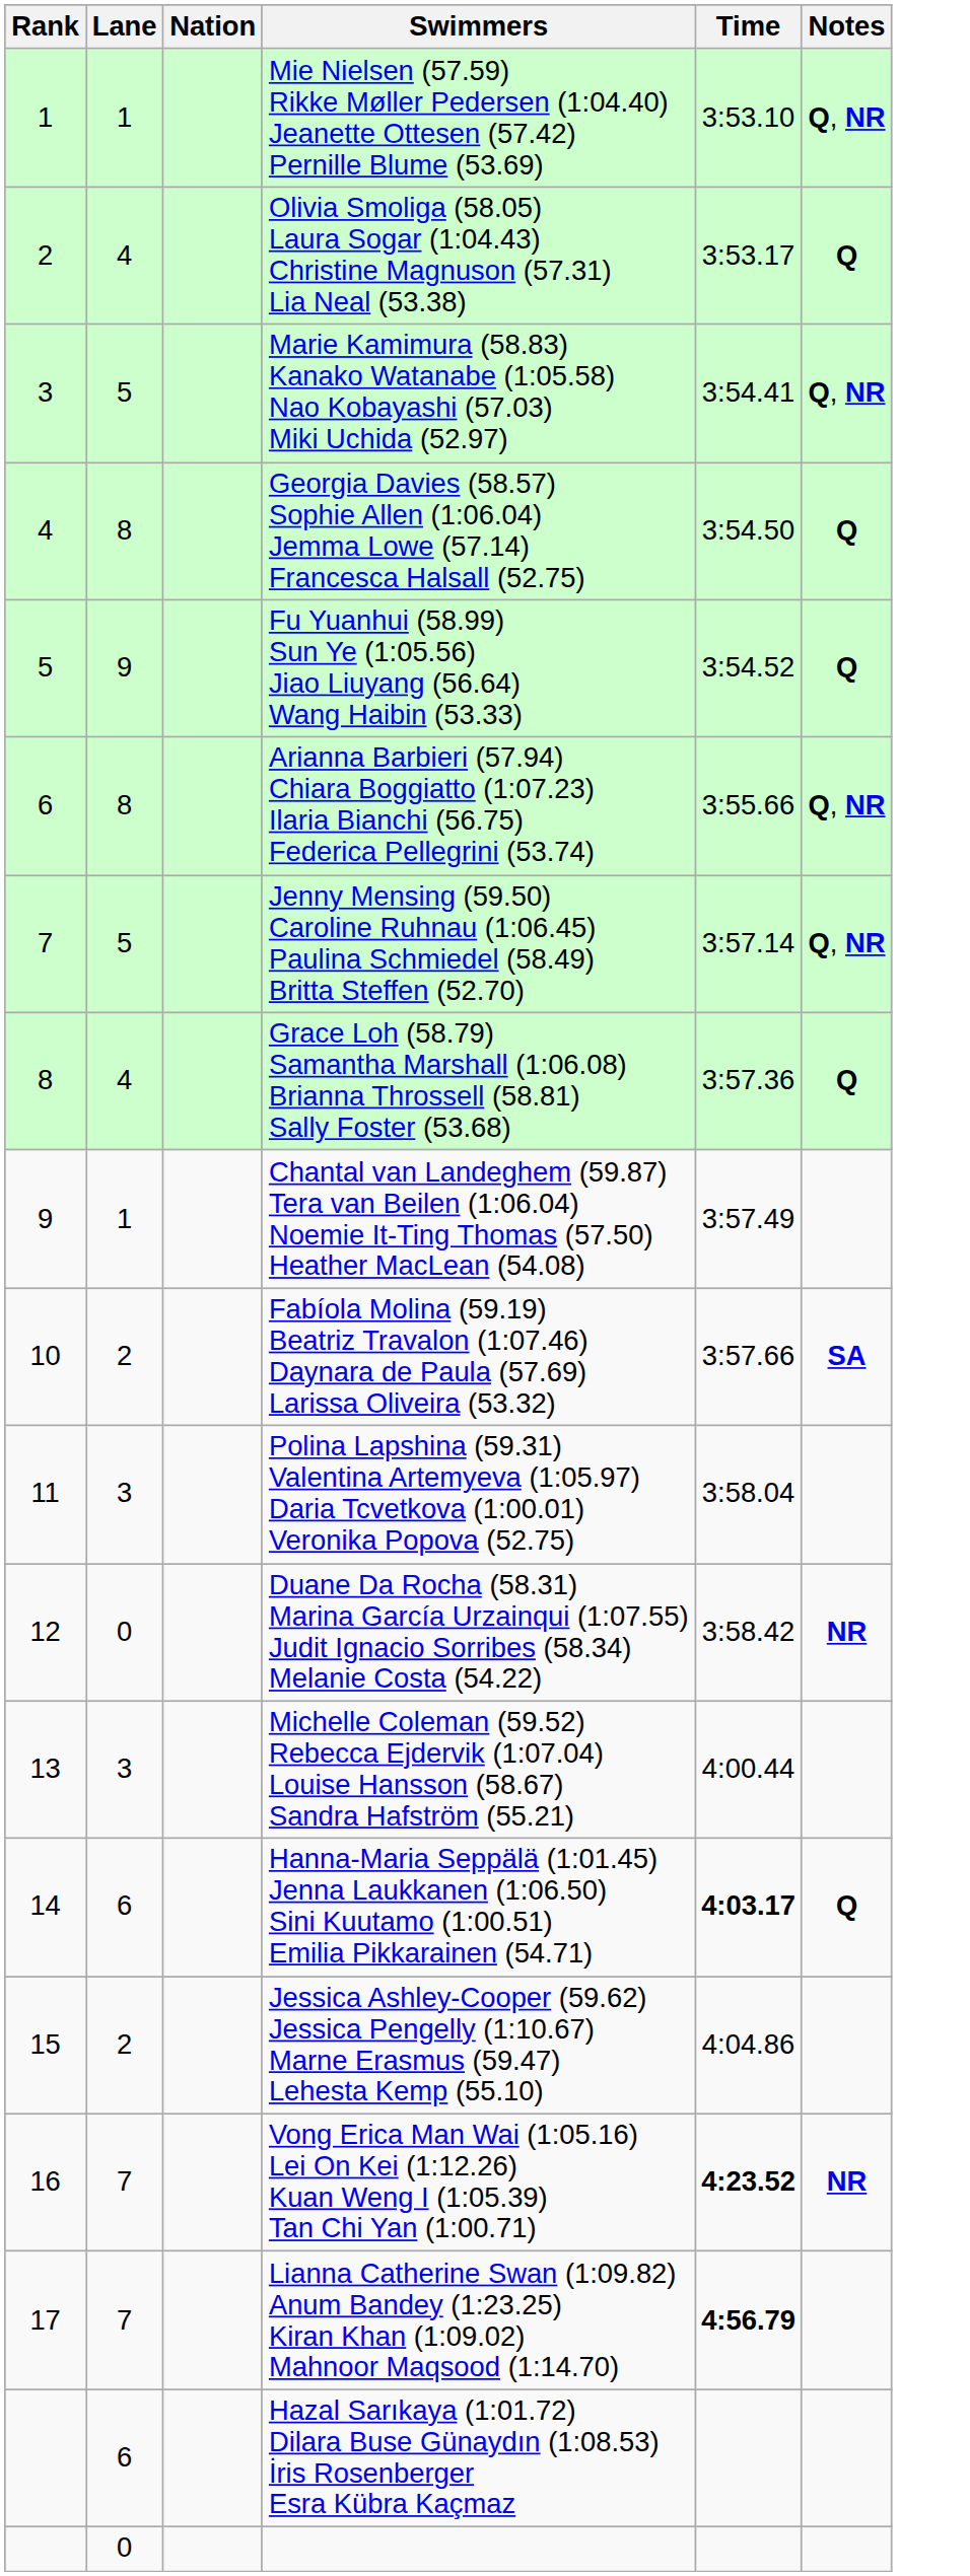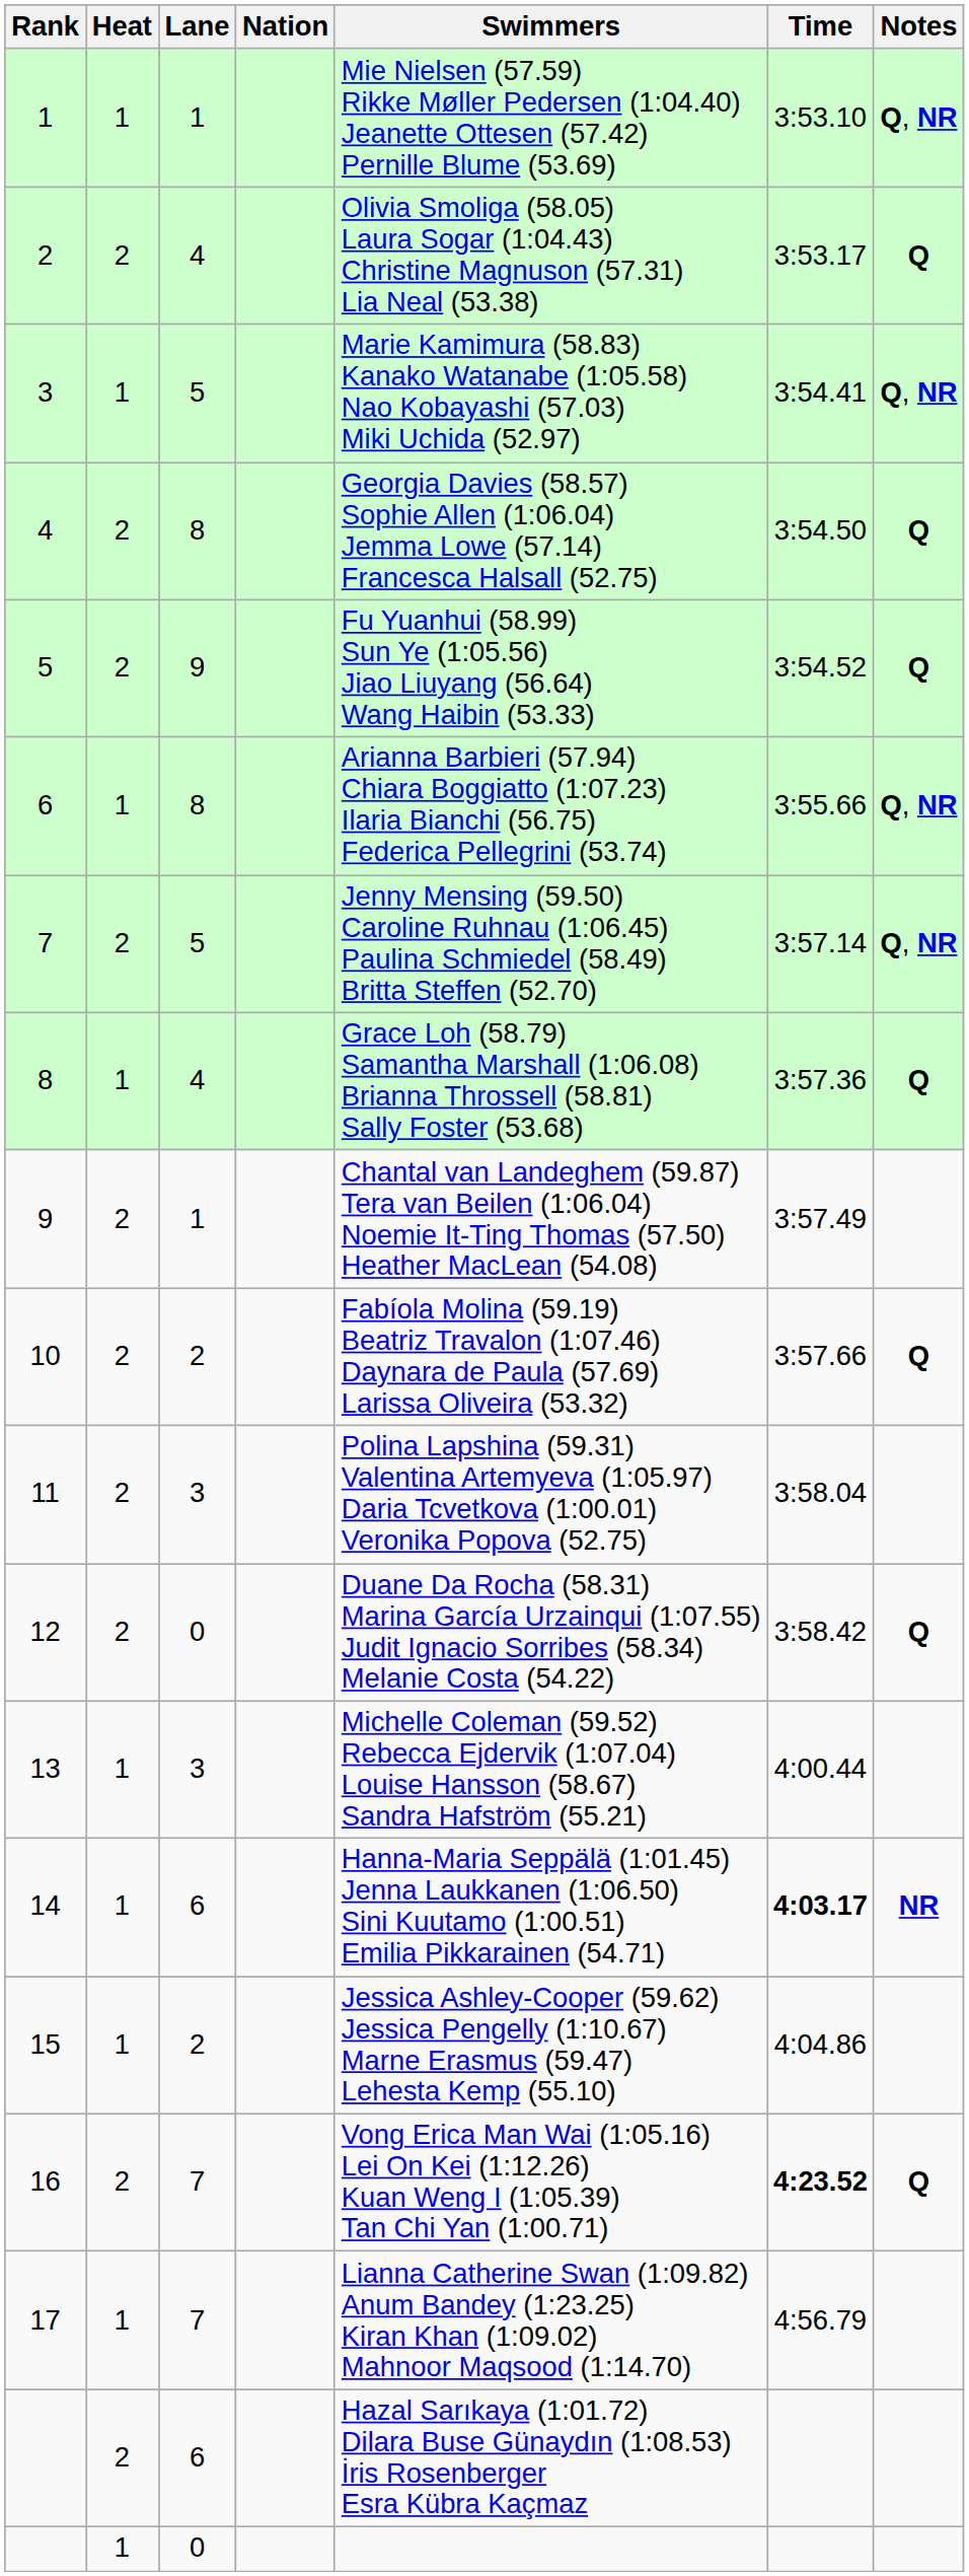 <table class="wikitable sortable" style="text-align:center">
 <tr>
 <th>Rank</th>
+<th>Heat</th>
 <th>Lane</th>
 <th>Nation</th>
 <th>Swimmers</th>
 <th>Time</th>
 <th>Notes</th>
 </tr>
 <tr bgcolor=ccffcc>
 <td>1</td>
 <td>1</td>
+<td>1</td>
 <td align=left></td>
 <td align=left><a href='#'>Mie Nielsen</a> (57.59)<br><a href='#'>Rikke Møller Pedersen</a> (1:04.40)<br><a href='#'>Jeanette Ottesen</a> (57.42)<br><a href='#'>Pernille Blume</a> (53.69)</td>
 <td>3:53.10</td>
 <td><strong>Q</strong>, <strong><a href='#'>NR</a></strong></td>
 </tr>
 <tr bgcolor=ccffcc>
+<td>2</td>
 <td>2</td>
 <td>4</td>
 <td align=left></td>
 <td align=left><a href='#'>Olivia Smoliga</a> (58.05)<br><a href='#'>Laura Sogar</a> (1:04.43)<br><a href='#'>Christine Magnuson</a> (57.31)<br><a href='#'>Lia Neal</a> (53.38)</td>
 <td>3:53.17</td>
 <td><strong>Q</strong></td>
 </tr>
 <tr bgcolor=ccffcc>
 <td>3</td>
+<td>1</td>
 <td>5</td>
 <td align=left></td>
 <td align=left><a href='#'>Marie Kamimura</a> (58.83)<br><a href='#'>Kanako Watanabe</a> (1:05.58)<br><a href='#'>Nao Kobayashi</a> (57.03)<br><a href='#'>Miki Uchida</a> (52.97)</td>
 <td>3:54.41</td>
 <td><strong>Q</strong>, <strong><a href='#'>NR</a></strong></td>
 </tr>
 <tr bgcolor=ccffcc>
 <td>4</td>
+<td>2</td>
 <td>8</td>
 <td align=left></td>
 <td align=left><a href='#'>Georgia Davies</a> (58.57)<br><a href='#'>Sophie Allen</a> (1:06.04)<br><a href='#'>Jemma Lowe</a> (57.14)<br><a href='#'>Francesca Halsall</a> (52.75)</td>
 <td>3:54.50</td>
 <td><strong>Q</strong></td>
 </tr>
 <tr bgcolor=ccffcc>
 <td>5</td>
+<td>2</td>
 <td>9</td>
 <td align=left></td>
 <td align=left><a href='#'>Fu Yuanhui</a> (58.99)<br><a href='#'>Sun Ye</a> (1:05.56)<br><a href='#'>Jiao Liuyang</a> (56.64)<br><a href='#'>Wang Haibin</a> (53.33)</td>
 <td>3:54.52</td>
 <td><strong>Q</strong></td>
 </tr>
 <tr bgcolor=ccffcc>
 <td>6</td>
+<td>1</td>
 <td>8</td>
 <td align=left></td>
 <td align=left><a href='#'>Arianna Barbieri</a> (57.94)<br><a href='#'>Chiara Boggiatto</a> (1:07.23)<br><a href='#'>Ilaria Bianchi</a> (56.75)<br><a href='#'>Federica Pellegrini</a> (53.74)</td>
 <td>3:55.66</td>
 <td><strong>Q</strong>, <strong><a href='#'>NR</a></strong></td>
 </tr>
 <tr bgcolor=ccffcc>
 <td>7</td>
+<td>2</td>
 <td>5</td>
 <td align=left></td>
 <td align=left><a href='#'>Jenny Mensing</a> (59.50)<br><a href='#'>Caroline Ruhnau</a> (1:06.45)<br><a href='#'>Paulina Schmiedel</a> (58.49)<br><a href='#'>Britta Steffen</a> (52.70)</td>
 <td>3:57.14</td>
 <td><strong>Q</strong>, <strong><a href='#'>NR</a></strong></td>
 </tr>
 <tr bgcolor=ccffcc>
 <td>8</td>
+<td>1</td>
 <td>4</td>
 <td align=left></td>
 <td align=left><a href='#'>Grace Loh</a> (58.79)<br><a href='#'>Samantha Marshall</a> (1:06.08)<br><a href='#'>Brianna Throssell</a> (58.81)<br><a href='#'>Sally Foster</a> (53.68)</td>
 <td>3:57.36</td>
 <td><strong>Q</strong></td>
 </tr>
 <tr>
 <td>9</td>
+<td>2</td>
 <td>1</td>
 <td align=left></td>
 <td align=left><a href='#'>Chantal van Landeghem</a> (59.87)<br><a href='#'>Tera van Beilen</a> (1:06.04)<br><a href='#'>Noemie It-Ting Thomas</a> (57.50)<br><a href='#'>Heather MacLean</a> (54.08)</td>
 <td>3:57.49</td>
 <td></td>
 </tr>
 <tr>
 <td>10</td>
 <td>2</td>
+<td>2</td>
 <td align=left></td>
 <td align=left><a href='#'>Fabíola Molina</a> (59.19)<br><a href='#'>Beatriz Travalon</a> (1:07.46)<br><a href='#'>Daynara de Paula</a> (57.69)<br><a href='#'>Larissa Oliveira</a> (53.32)</td>
 <td>3:57.66</td>
-<td><strong><a href='#'>SA</a></strong></td>
+<td><strong>Q</strong></td>
 </tr>
 <tr>
 <td>11</td>
+<td>2</td>
 <td>3</td>
 <td align=left></td>
 <td align=left><a href='#'>Polina Lapshina</a> (59.31)<br><a href='#'>Valentina Artemyeva</a> (1:05.97)<br><a href='#'>Daria Tcvetkova</a> (1:00.01)<br><a href='#'>Veronika Popova</a> (52.75)</td>
 <td>3:58.04</td>
 <td></td>
 </tr>
 <tr>
 <td>12</td>
+<td>2</td>
 <td>0</td>
 <td align=left></td>
 <td align=left><a href='#'>Duane Da Rocha</a> (58.31)<br><a href='#'>Marina García Urzainqui</a> (1:07.55)<br><a href='#'>Judit Ignacio Sorribes</a> (58.34)<br><a href='#'>Melanie Costa</a> (54.22)</td>
 <td>3:58.42</td>
-<td><strong><a href='#'>NR</a></strong></td>
+<td><strong>Q</strong></td>
 </tr>
 <tr>
 <td>13</td>
+<td>1</td>
 <td>3</td>
 <td align=left></td>
 <td align=left><a href='#'>Michelle Coleman</a> (59.52)<br><a href='#'>Rebecca Ejdervik</a> (1:07.04)<br><a href='#'>Louise Hansson</a> (58.67)<br><a href='#'>Sandra Hafström</a> (55.21)</td>
 <td>4:00.44</td>
 <td></td>
 </tr>
 <tr>
 <td>14</td>
+<td>1</td>
 <td>6</td>
 <td align=left></td>
 <td align=left><a href='#'>Hanna-Maria Seppälä</a> (1:01.45)<br><a href='#'>Jenna Laukkanen</a> (1:06.50)<br><a href='#'>Sini Kuutamo</a> (1:00.51)<br><a href='#'>Emilia Pikkarainen</a> (54.71)</td>
 <td><strong>4:03.17</strong></td>
-<td><strong>Q</strong></td>
+<td><strong><a href='#'>NR</a></strong></td>
 </tr>
 <tr>
 <td>15</td>
+<td>1</td>
 <td>2</td>
 <td align=left></td>
 <td align=left><a href='#'>Jessica Ashley-Cooper</a> (59.62)<br><a href='#'>Jessica Pengelly</a> (1:10.67)<br><a href='#'>Marne Erasmus</a> (59.47)<br><a href='#'>Lehesta Kemp</a> (55.10)</td>
 <td>4:04.86</td>
 <td></td>
 </tr>
 <tr>
 <td>16</td>
+<td>2</td>
 <td>7</td>
 <td align=left></td>
 <td align=left><a href='#'>Vong Erica Man Wai</a> (1:05.16)<br><a href='#'>Lei On Kei</a> (1:12.26)<br><a href='#'>Kuan Weng I</a> (1:05.39)<br><a href='#'>Tan Chi Yan</a> (1:00.71)</td>
 <td><strong>4:23.52</strong></td>
-<td><strong><a href='#'>NR</a></strong></td>
+<td><strong>Q</strong></td>
 </tr>
 <tr>
 <td>17</td>
+<td>1</td>
 <td>7</td>
 <td align=left></td>
 <td align=left><a href='#'>Lianna Catherine Swan</a> (1:09.82)<br><a href='#'>Anum Bandey</a> (1:23.25)<br><a href='#'>Kiran Khan</a> (1:09.02)<br><a href='#'>Mahnoor Maqsood</a> (1:14.70)</td>
-<td><strong>4:56.79</strong></td>
+<td>4:56.79</td>
 <td></td>
 </tr>
 <tr>
 <td></td>
+<td>2</td>
 <td>6</td>
 <td align=left></td>
 <td align=left><a href='#'>Hazal Sarıkaya</a> (1:01.72)<br><a href='#'>Dilara Buse Günaydın</a> (1:08.53)<br><a href='#'>İris Rosenberger</a><br><a href='#'>Esra Kübra Kaçmaz</a></td>
 <td></td>
 <td></td>
 </tr>
 <tr>
 <td></td>
+<td>1</td>
 <td>0</td>
 <td align=left></td>
 <td></td>
 <td></td>
 <td></td>
 </tr>
 </table>
